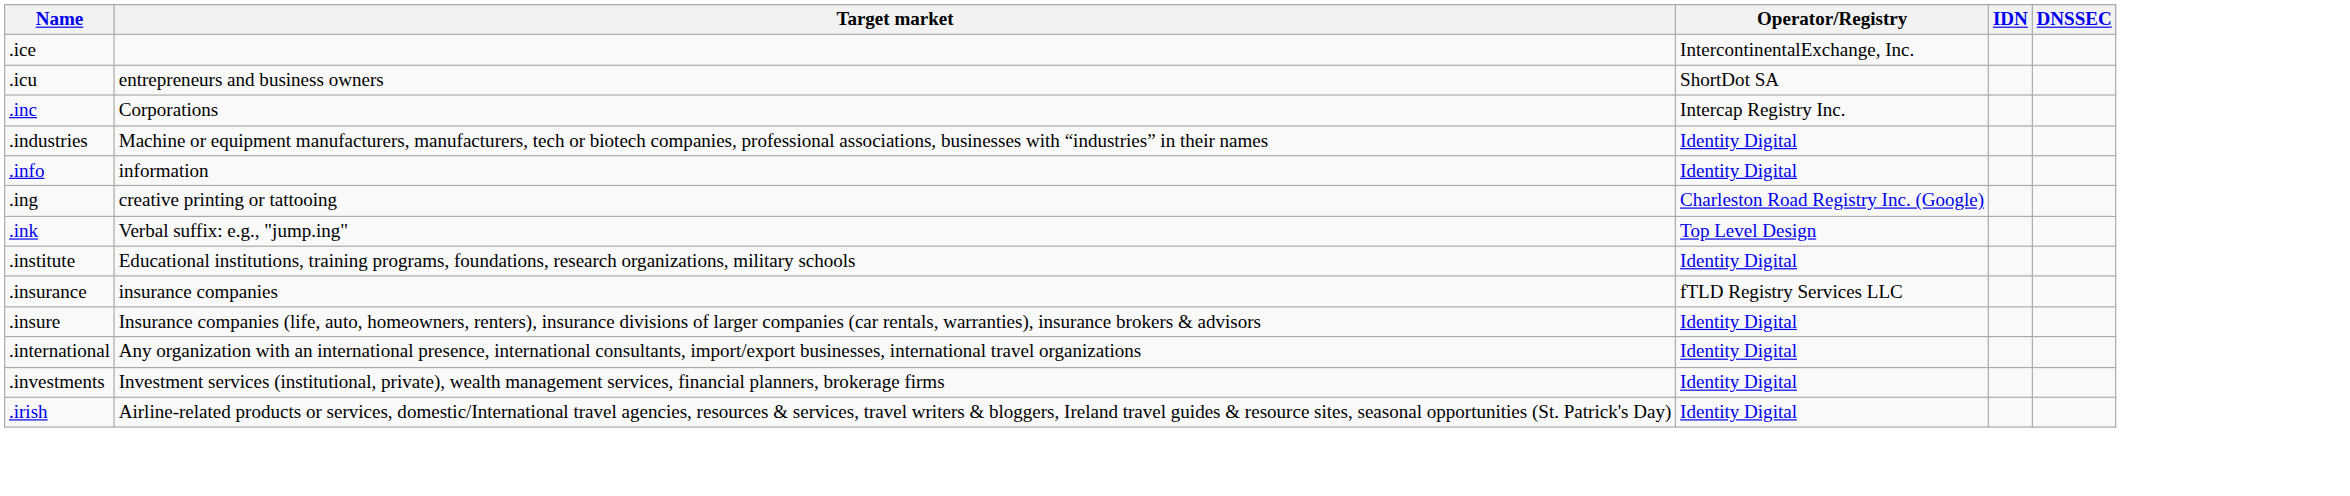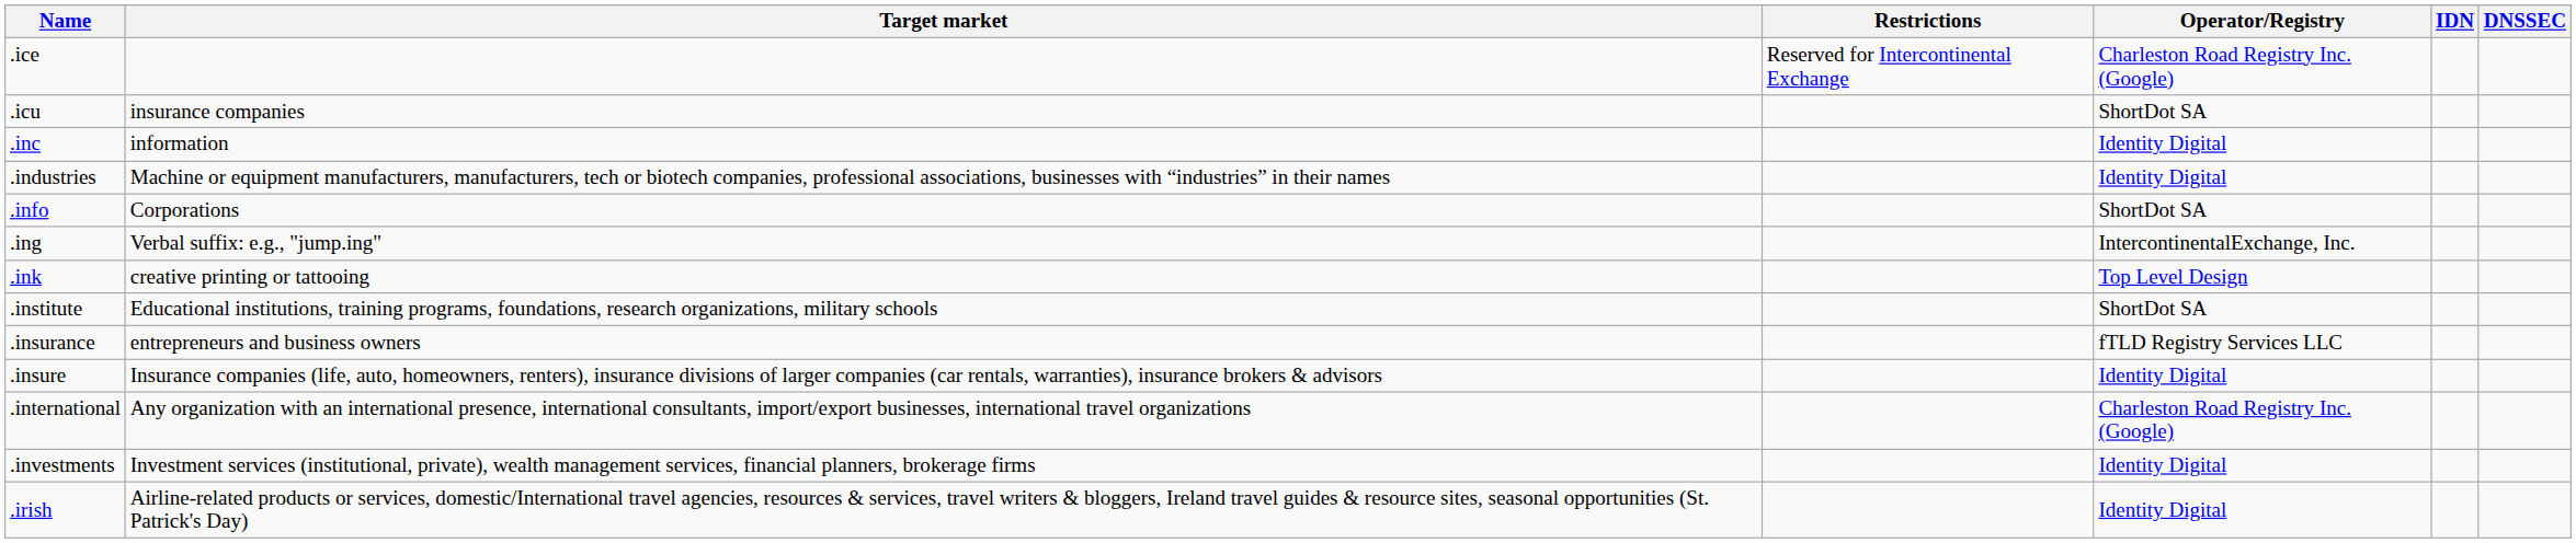 <table class="wikitable sortable">
 <tr style="background:#a0d0ff;">
 <th><a href='#'>Name</a></th>
 <th>Target market</th>
+<th class="unsortable">Restrictions</th>
 <th>Operator/Registry</th>
 <th><a href='#'>IDN</a></th>
 <th><a href='#'>DNSSEC</a></th>
 </tr>
 <tr valign=top>
 <td>.ice</td>
 <td></td>
-<td>IntercontinentalExchange, Inc.</td>
+<td>Reserved for <a href='#'>Intercontinental Exchange</a></td>
+<td><a href='#'>Charleston Road Registry Inc. (Google)</a></td>
 <td></td>
 <td></td>
 </tr>
 <tr>
 <td>.icu</td>
-<td>entrepreneurs and business owners</td>
+<td>insurance companies</td>
+<td></td>
 <td>ShortDot SA</td>
 <td></td>
 <td></td>
 </tr>
 <tr>
 <td><a href='#'>.inc</a></td>
-<td>Corporations</td>
-<td>Intercap Registry Inc.</td>
+<td>information</td>
+<td></td>
+<td><a href='#'>Identity Digital</a></td>
 <td></td>
 <td></td>
 </tr>
 <tr valign="top">
 <td>.industries</td>
 <td>Machine or equipment manufacturers, manufacturers, tech or biotech companies, professional associations, businesses with “industries” in their names</td>
+<td></td>
 <td><a href='#'>Identity Digital</a></td>
 <td></td>
 <td></td>
 </tr>
 <tr valign="top">
 <td><a href='#'>.info</a></td>
-<td>information</td>
-<td><a href='#'>Identity Digital</a></td>
+<td>Corporations</td>
+<td></td>
+<td>ShortDot SA</td>
 <td></td>
 <td></td>
 </tr>
 <tr valign="top">
 <td>.ing</td>
-<td>creative printing or tattooing</td>
-<td><a href='#'>Charleston Road Registry Inc. (Google)</a></td>
+<td>Verbal suffix: e.g., "jump.ing"</td>
+<td></td>
+<td>IntercontinentalExchange, Inc.</td>
 <td></td>
 <td></td>
 </tr>
 <tr valign="top">
 <td><a href='#'>.ink</a></td>
-<td>Verbal suffix: e.g., "jump.ing"</td>
+<td>creative printing or tattooing</td>
+<td></td>
 <td><a href='#'>Top Level Design</a></td>
 <td></td>
 <td></td>
 </tr>
 <tr valign="top">
 <td>.institute</td>
 <td>Educational institutions, training programs, foundations, research organizations, military schools</td>
-<td><a href='#'>Identity Digital</a></td>
+<td></td>
+<td>ShortDot SA</td>
 <td></td>
 <td></td>
 </tr>
 <tr valign=top>
 <td>.insurance</td>
-<td>insurance companies</td>
+<td>entrepreneurs and business owners</td>
+<td></td>
 <td>fTLD Registry Services LLC</td>
 <td></td>
 <td></td>
 </tr>
 <tr valign="top">
 <td>.insure</td>
 <td>Insurance companies (life, auto, homeowners, renters), insurance divisions of larger companies (car rentals, warranties), insurance brokers & advisors</td>
+<td></td>
 <td><a href='#'>Identity Digital</a></td>
 <td></td>
 <td></td>
 </tr>
 <tr valign="top">
 <td>.international</td>
 <td>Any organization with an international presence, international consultants, import/export businesses, international travel organizations</td>
-<td><a href='#'>Identity Digital</a></td>
+<td></td>
+<td><a href='#'>Charleston Road Registry Inc. (Google)</a></td>
 <td></td>
 <td></td>
 </tr>
 <tr valign="top">
 <td>.investments</td>
 <td>Investment services (institutional, private), wealth management services, financial planners, brokerage firms</td>
+<td></td>
 <td><a href='#'>Identity Digital</a></td>
 <td></td>
 <td></td>
 </tr>
 <tr>
 <td><a href='#'>.irish</a></td>
 <td>Airline-related products or services, domestic/International travel agencies, resources & services, travel writers & bloggers, Ireland travel guides & resource sites, seasonal opportunities (St. Patrick's Day)</td>
+<td></td>
 <td><a href='#'>Identity Digital</a></td>
 <td></td>
 <td></td>
 </tr>
 </table>
